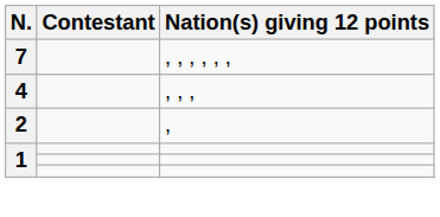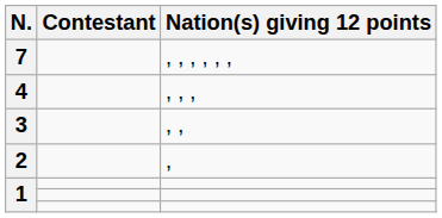 <table class="wikitable plainrowheaders">
 <tr>
 <th scope="col">N.</th>
 <th scope="col">Contestant</th>
 <th scope="col">Nation(s) giving 12 points</th>
 </tr>
 <tr>
 <th scope="row">7</th>
 <td><strong></strong></td>
 <td>, , , , , , </td>
 </tr>
 <tr>
 <th scope="row">4</th>
 <td></td>
 <td>, , , </td>
+</tr>
+<tr>
+<th scope="row">3</th>
+<td></td>
+<td>, , </td>
 </tr>
 <tr>
 <th scope="row">2</th>
 <td></td>
 <td>, </td>
 </tr>
 <tr>
 <th scope="row" rowspan="3">1</th>
 <td></td>
 <td></td>
 </tr>
 <tr>
 <td></td>
 <td></td>
 </tr>
 <tr>
 <td></td>
 <td></td>
 </tr>
 </table>
